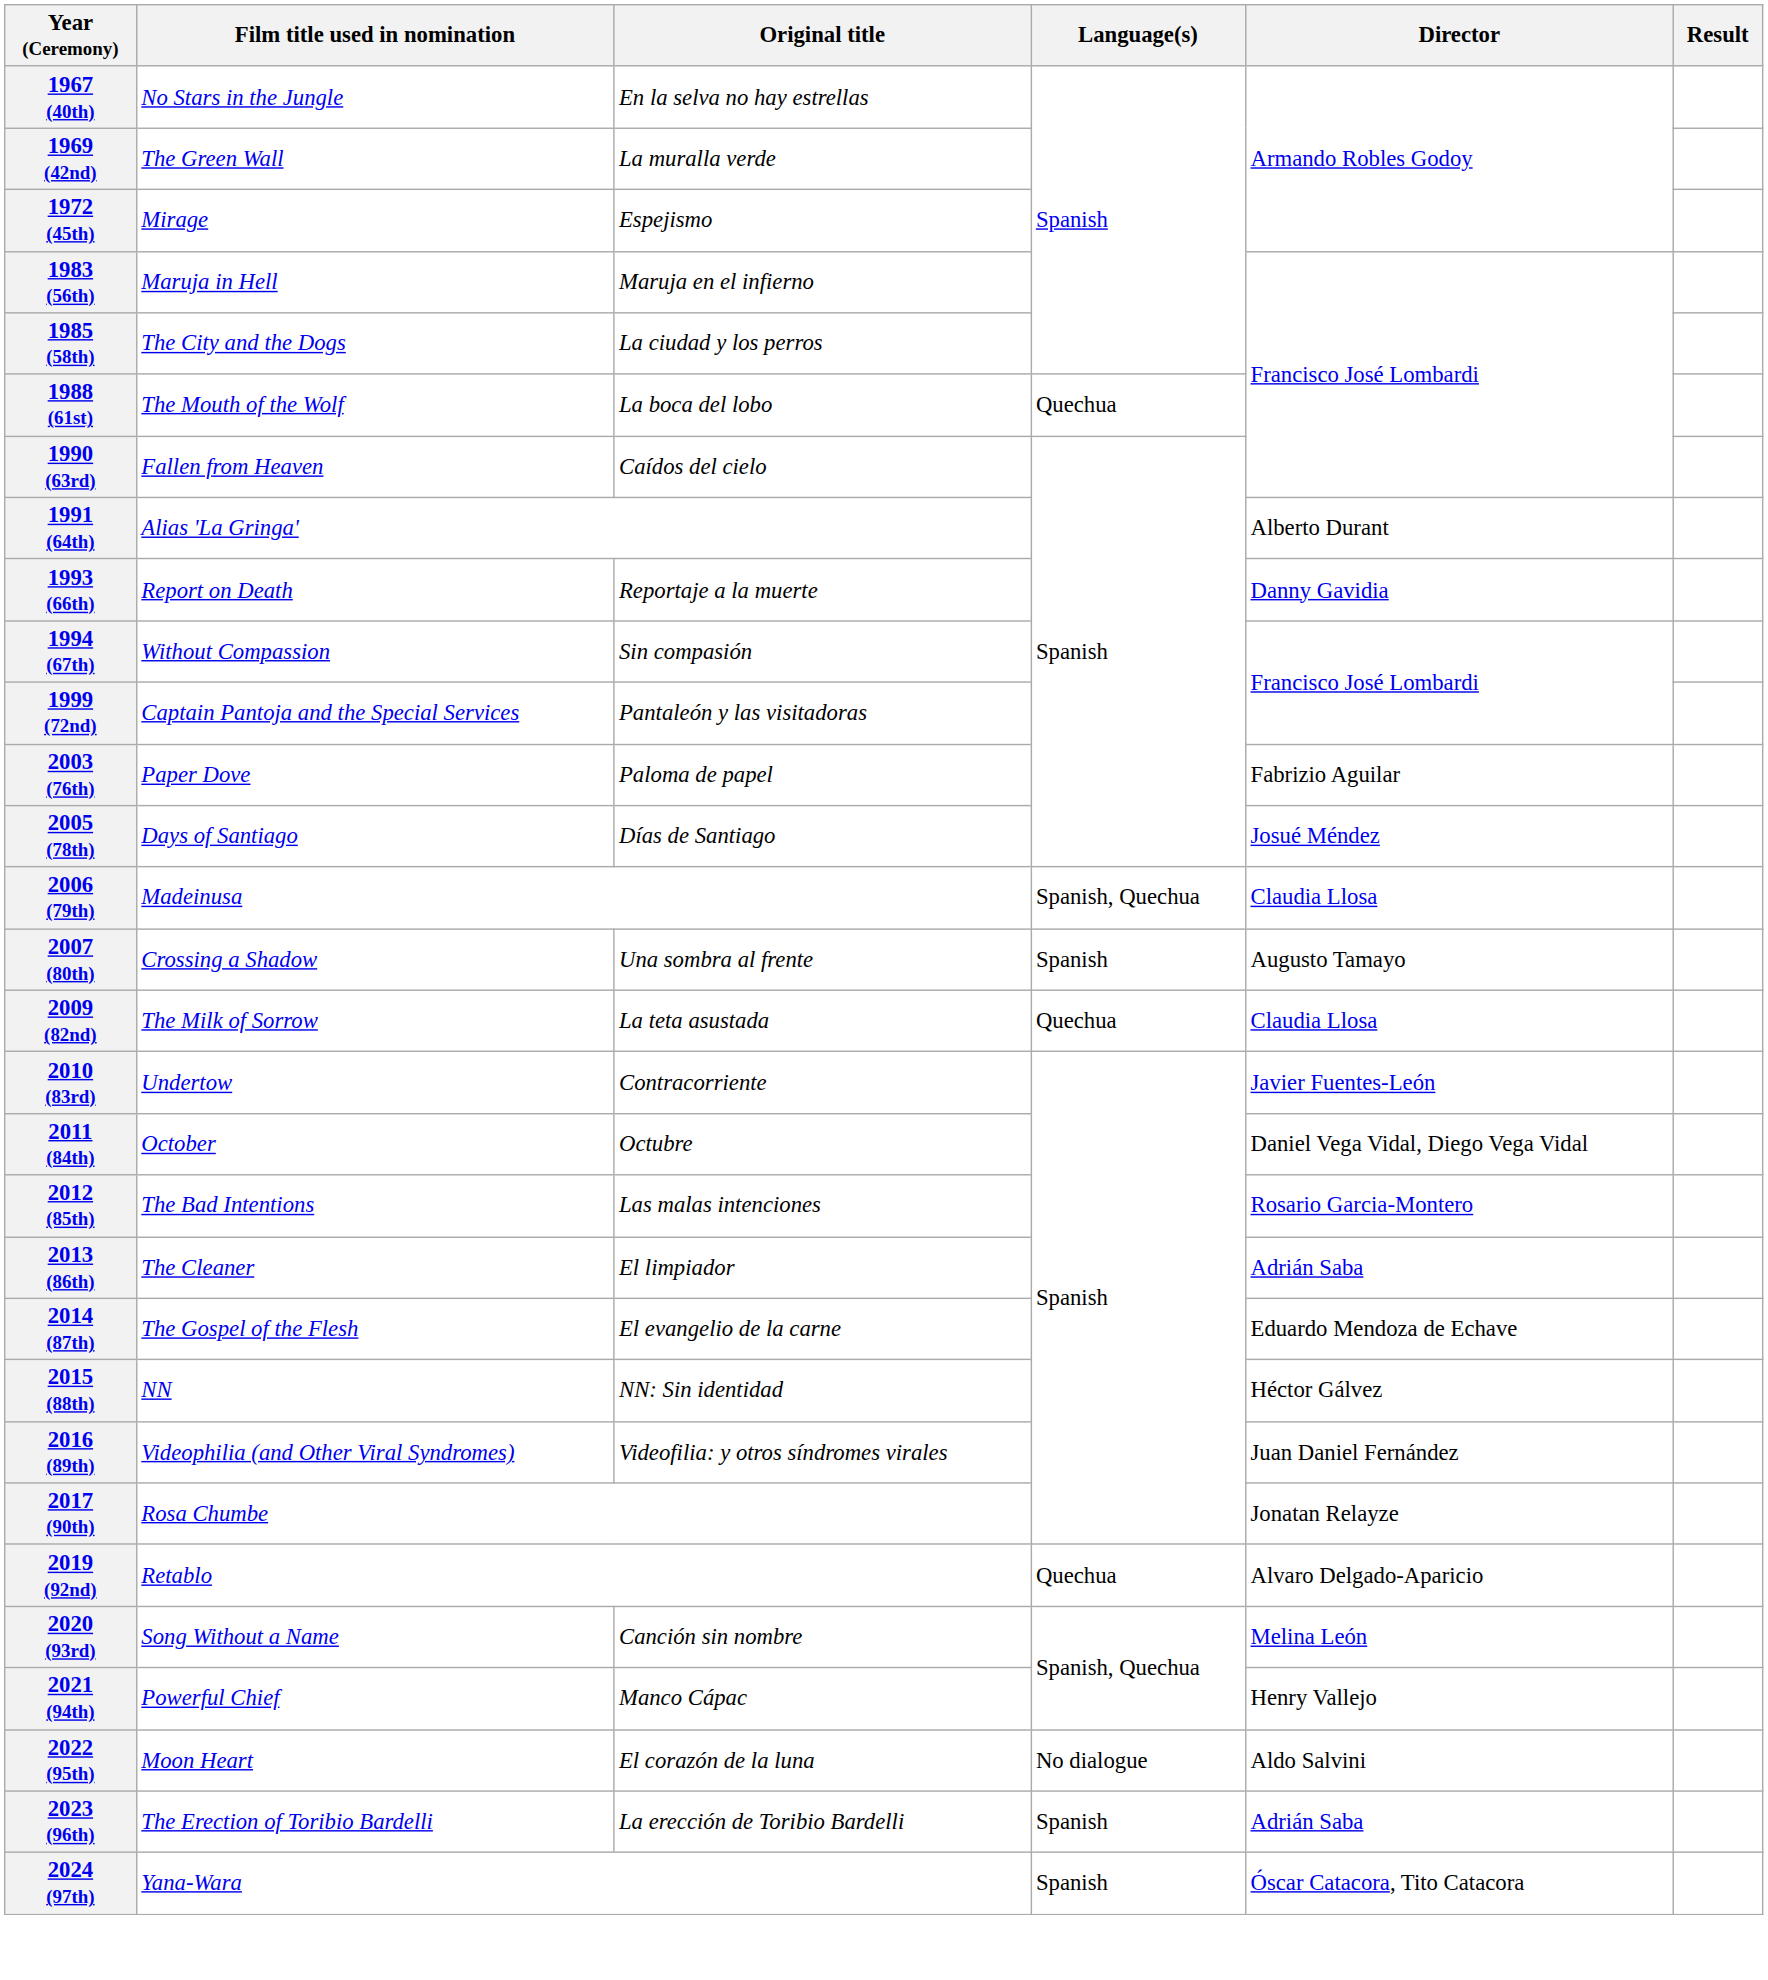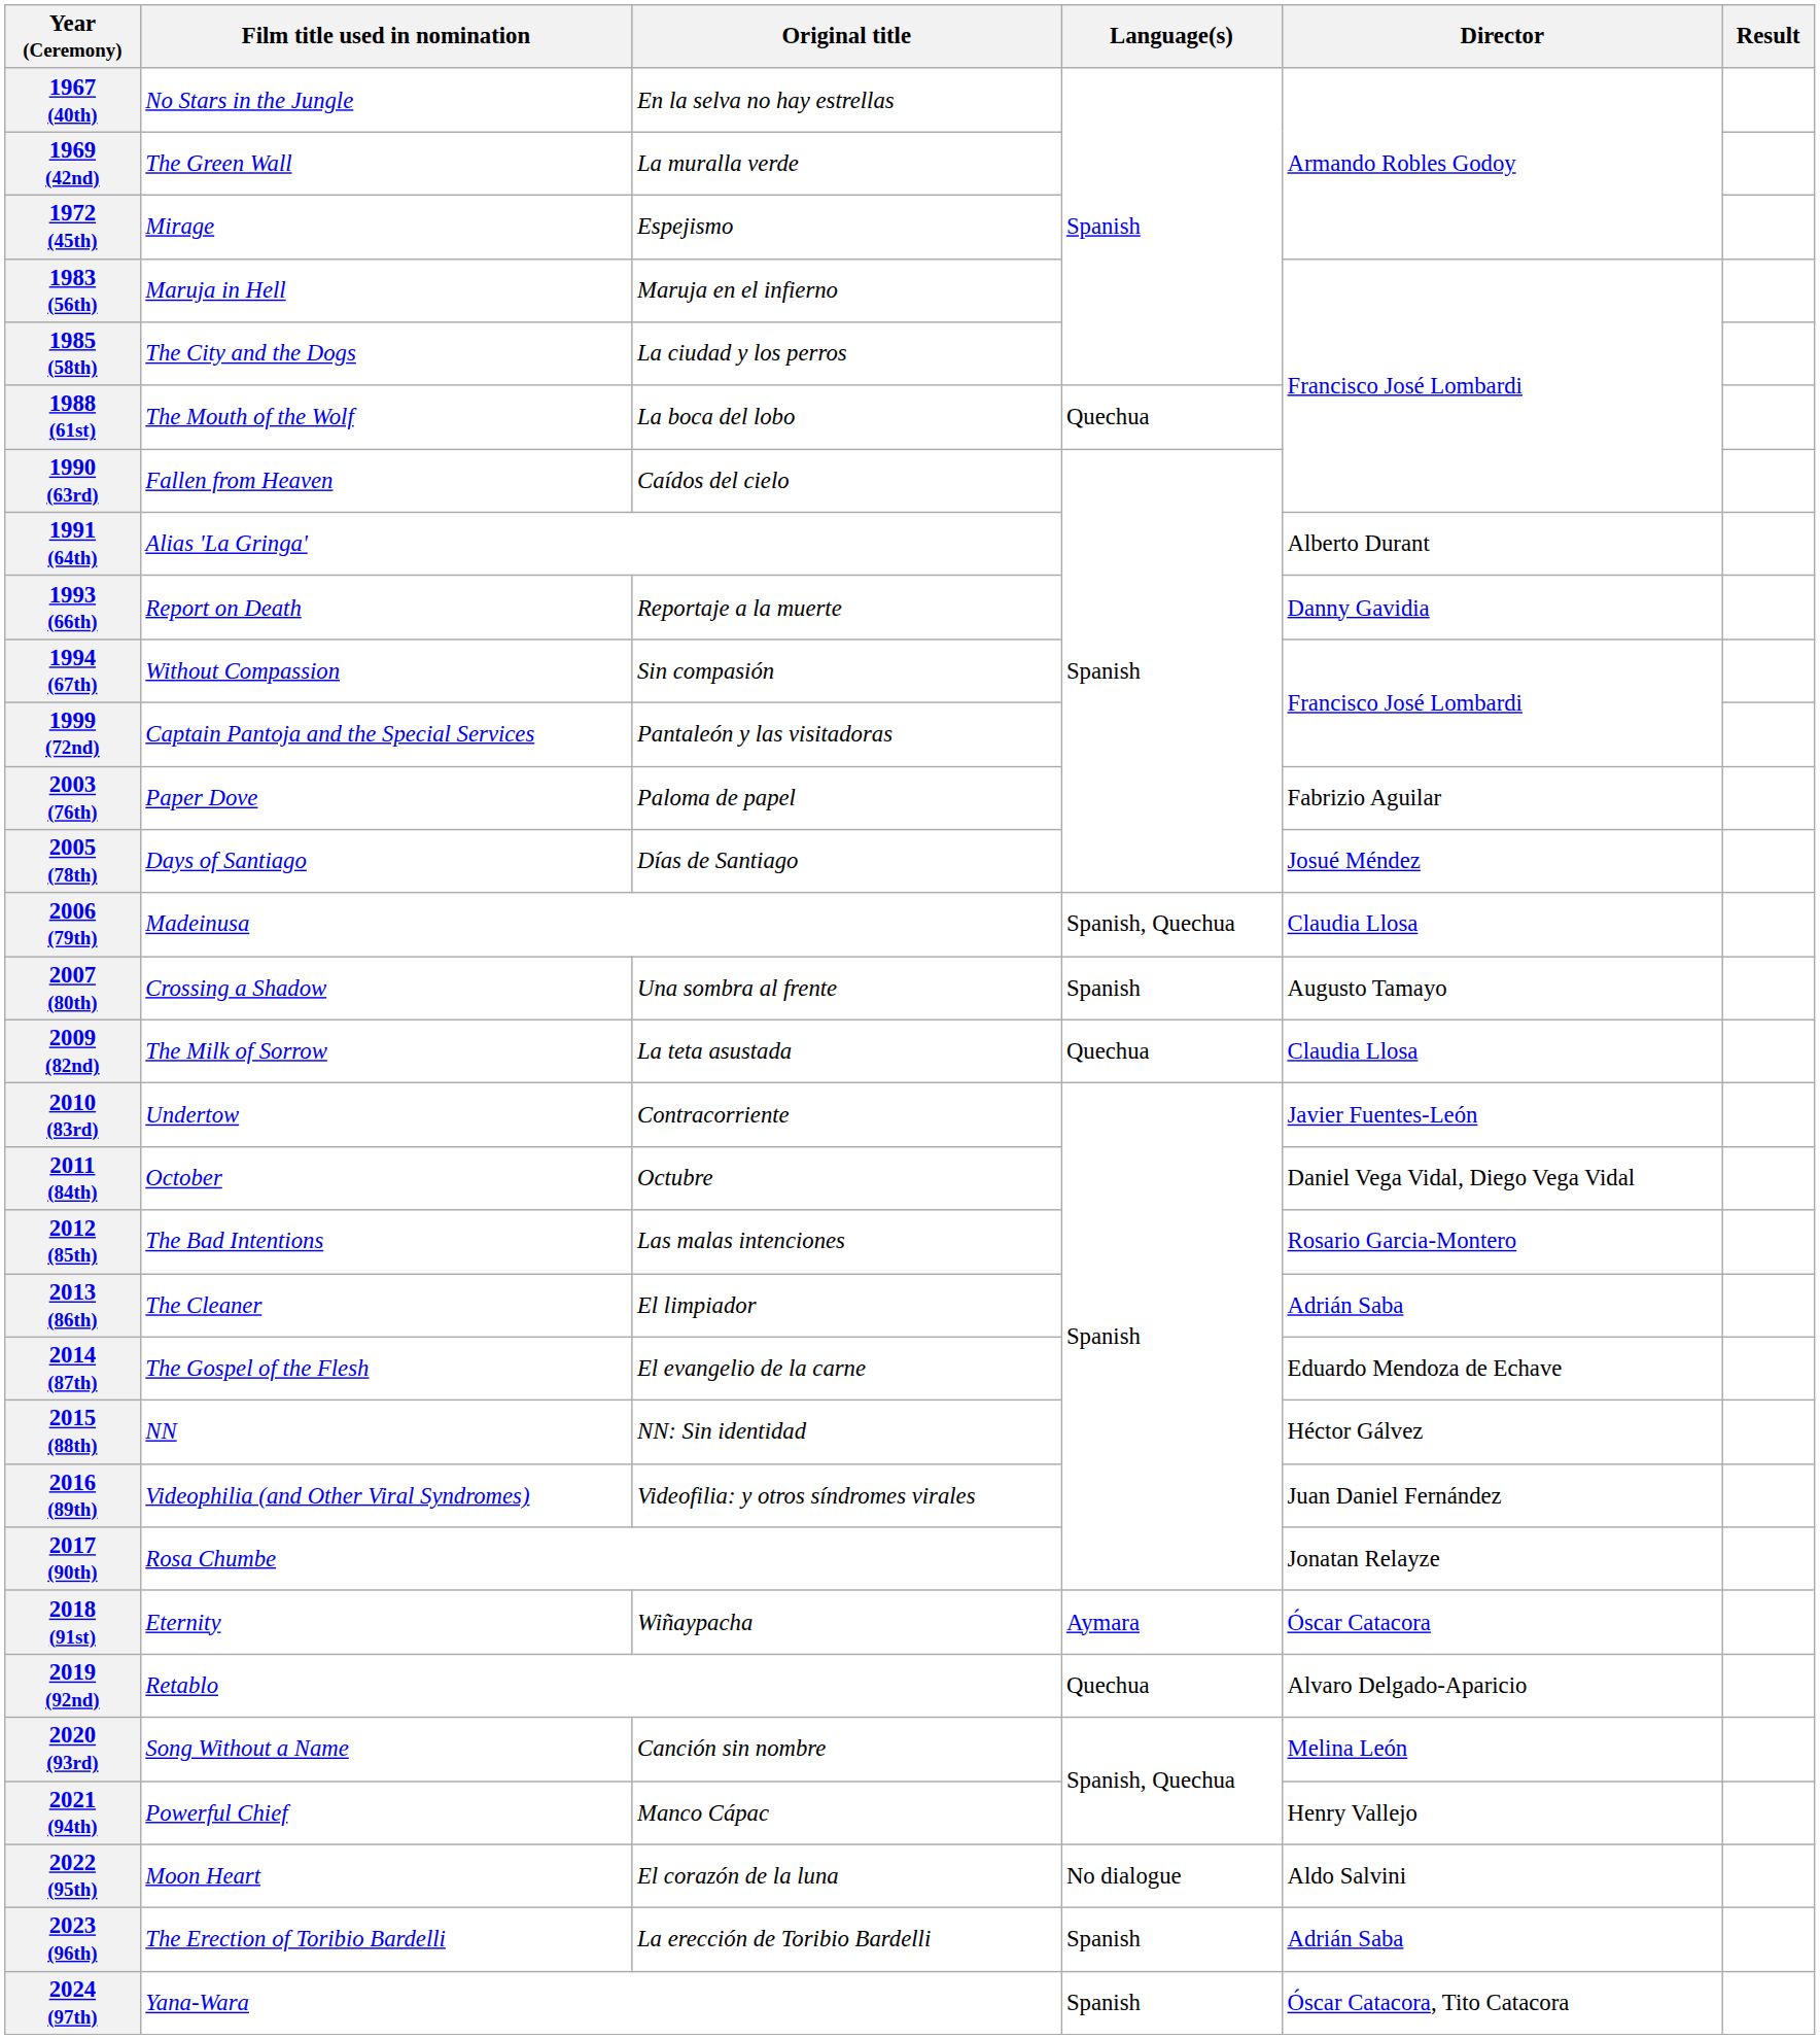 <table class="wikitable sortable" width="98%" style="background:#ffffff;">
 <tr>
 <th>Year<br><small>(Ceremony)</small></th>
 <th>Film title used in nomination</th>
 <th>Original title</th>
 <th>Language(s)</th>
 <th>Director</th>
 <th>Result</th>
 </tr>
 <tr>
 <th align="center"><a href='#'>1967</a><br><small><a href='#'>(40th)</a></small></th>
 <td><em><a href='#'>No Stars in the Jungle</a></em></td>
 <td><em>En la selva no hay estrellas</em></td>
 <td rowspan="5"><a href='#'>Spanish</a></td>
 <td rowspan="3"><a href='#'>Armando Robles Godoy</a></td>
 <td></td>
 </tr>
 <tr>
 <th align="center"><a href='#'>1969</a><br><small><a href='#'>(42nd)</a></small></th>
 <td><em><a href='#'>The Green Wall</a></em></td>
 <td><em>La muralla verde</em></td>
 <td></td>
 </tr>
 <tr>
 <th align="center"><a href='#'>1972</a><br><small><a href='#'>(45th)</a></small></th>
 <td><em><a href='#'>Mirage</a></em></td>
 <td><em>Espejismo</em></td>
 <td></td>
 </tr>
 <tr>
 <th align="center"><a href='#'>1983</a><br><small><a href='#'>(56th)</a></small></th>
 <td><em><a href='#'>Maruja in Hell</a></em></td>
 <td><em>Maruja en el infierno</em></td>
 <td rowspan="4"><a href='#'>Francisco José Lombardi</a></td>
 <td></td>
 </tr>
 <tr>
 <th align="center"><a href='#'>1985</a><br><small><a href='#'>(58th)</a></small></th>
 <td><em><a href='#'>The City and the Dogs</a></em></td>
 <td><em>La ciudad y los perros</em></td>
 <td></td>
 </tr>
 <tr>
 <th align="center"><a href='#'>1988</a><br><small><a href='#'>(61st)</a></small></th>
 <td><em><a href='#'>The Mouth of the Wolf</a></em></td>
 <td><em>La boca del lobo</em></td>
 <td>Quechua</td>
 <td></td>
 </tr>
 <tr>
 <th align="center"><a href='#'>1990</a><br><small><a href='#'>(63rd)</a></small></th>
 <td><em><a href='#'>Fallen from Heaven</a></em></td>
 <td><em>Caídos del cielo</em></td>
 <td rowspan="7">Spanish</td>
 <td></td>
 </tr>
 <tr>
 <th align="center"><a href='#'>1991</a><br><small><a href='#'>(64th)</a></small></th>
 <td colspan="2"><em><a href='#'>Alias 'La Gringa'</a></em></td>
 <td>Alberto Durant</td>
 <td></td>
 </tr>
 <tr>
 <th align="center"><a href='#'>1993</a><br><small><a href='#'>(66th)</a></small></th>
 <td><em><a href='#'>Report on Death</a></em></td>
 <td><em>Reportaje a la muerte</em></td>
 <td><a href='#'>Danny Gavidia</a></td>
 <td></td>
 </tr>
 <tr>
 <th align="center"><a href='#'>1994</a><br><small><a href='#'>(67th)</a></small></th>
 <td><em><a href='#'>Without Compassion</a></em></td>
 <td><em>Sin compasión</em></td>
 <td rowspan="2"><a href='#'>Francisco José Lombardi</a></td>
 <td></td>
 </tr>
 <tr>
 <th align="center"><a href='#'>1999</a><br><small><a href='#'>(72nd)</a></small></th>
 <td><em><a href='#'>Captain Pantoja and the Special Services</a></em></td>
 <td><em>Pantaleón y las visitadoras</em></td>
 <td></td>
 </tr>
 <tr>
 <th align="center"><a href='#'>2003</a><br><small><a href='#'>(76th)</a></small></th>
 <td><em><a href='#'>Paper Dove</a></em></td>
 <td><em>Paloma de papel</em></td>
 <td>Fabrizio Aguilar</td>
 <td></td>
 </tr>
 <tr>
 <th align="center"><a href='#'>2005</a><br><small><a href='#'>(78th)</a></small></th>
 <td><em><a href='#'>Days of Santiago</a></em></td>
 <td><em>Días de Santiago</em></td>
 <td><a href='#'>Josué Méndez</a></td>
 <td></td>
 </tr>
 <tr>
 <th align="center"><a href='#'>2006</a><br><small><a href='#'>(79th)</a></small></th>
 <td colspan="2"><em><a href='#'>Madeinusa</a></em></td>
 <td>Spanish, Quechua</td>
 <td><a href='#'>Claudia Llosa</a></td>
 <td></td>
 </tr>
 <tr>
 <th align="center"><a href='#'>2007</a><br><small><a href='#'>(80th)</a></small></th>
 <td><em><a href='#'>Crossing a Shadow</a></em></td>
 <td><em>Una sombra al frente</em></td>
 <td>Spanish</td>
 <td>Augusto Tamayo</td>
 <td></td>
 </tr>
 <tr>
 <th align="center"><a href='#'>2009</a><br><small><a href='#'>(82nd)</a></small></th>
 <td><em><a href='#'>The Milk of Sorrow</a></em></td>
 <td><em>La teta asustada</em></td>
 <td>Quechua</td>
 <td><a href='#'>Claudia Llosa</a></td>
 <td></td>
 </tr>
 <tr>
 <th align="center"><a href='#'>2010</a><br><small><a href='#'>(83rd)</a></small></th>
 <td><em><a href='#'>Undertow</a></em></td>
 <td><em>Contracorriente</em></td>
 <td rowspan="8">Spanish</td>
 <td><a href='#'>Javier Fuentes-León</a></td>
 <td></td>
 </tr>
 <tr>
 <th align="center"><a href='#'>2011</a><br><small><a href='#'>(84th)</a></small></th>
 <td><em><a href='#'>October</a></em></td>
 <td><em>Octubre</em></td>
 <td>Daniel Vega Vidal, Diego Vega Vidal</td>
 <td></td>
 </tr>
 <tr>
 <th align="center"><a href='#'>2012</a><br><small><a href='#'>(85th)</a></small></th>
 <td><em><a href='#'>The Bad Intentions</a></em></td>
 <td><em>Las malas intenciones</em></td>
 <td><a href='#'>Rosario Garcia-Montero</a></td>
 <td></td>
 </tr>
 <tr>
 <th align="center"><a href='#'>2013</a><br><small><a href='#'>(86th)</a></small></th>
 <td><em><a href='#'>The Cleaner</a></em></td>
 <td><em>El limpiador</em></td>
 <td><a href='#'>Adrián Saba</a></td>
 <td></td>
 </tr>
 <tr>
 <th align="center"><a href='#'>2014</a><br><small><a href='#'>(87th)</a></small></th>
 <td><em><a href='#'>The Gospel of the Flesh</a></em></td>
 <td><em>El evangelio de la carne</em></td>
 <td>Eduardo Mendoza de Echave</td>
 <td></td>
 </tr>
 <tr>
 <th align="center"><a href='#'>2015</a><br><small><a href='#'>(88th)</a></small></th>
 <td><em><a href='#'>NN</a></em></td>
 <td><em>NN: Sin identidad</em></td>
 <td>Héctor Gálvez</td>
 <td></td>
 </tr>
 <tr>
 <th align="center"><a href='#'>2016</a><br><small><a href='#'>(89th)</a></small></th>
 <td><em><a href='#'>Videophilia (and Other Viral Syndromes)</a></em></td>
 <td><em>Videofilia: y otros síndromes virales</em></td>
 <td>Juan Daniel Fernández</td>
 <td></td>
 </tr>
 <tr>
 <th align="center"><a href='#'>2017</a><br><small><a href='#'>(90th)</a></small></th>
 <td colspan="2"><em><a href='#'>Rosa Chumbe</a></em></td>
 <td>Jonatan Relayze</td>
 <td></td>
 </tr>
 <tr>
+<th align="center"><a href='#'>2018</a><br><small><a href='#'>(91st)</a></small></th>
+<td><em><a href='#'>Eternity</a></em></td>
+<td><em>Wiñaypacha</em></td>
+<td><a href='#'>Aymara</a></td>
+<td><a href='#'>Óscar Catacora</a></td>
+<td></td>
+</tr>
+<tr>
 <th align="center"><a href='#'>2019</a><br><small><a href='#'>(92nd)</a></small></th>
 <td colspan="2"><em><a href='#'>Retablo</a></em></td>
 <td>Quechua</td>
 <td>Alvaro Delgado-Aparicio</td>
 <td></td>
 </tr>
 <tr>
 <th align="center"><a href='#'>2020</a><br><small><a href='#'>(93rd)</a></small></th>
 <td><em><a href='#'>Song Without a Name</a></em></td>
 <td><em>Canción sin nombre</em></td>
 <td rowspan="2">Spanish, Quechua</td>
 <td><a href='#'>Melina León</a></td>
 <td></td>
 </tr>
 <tr>
 <th align="center"><a href='#'>2021</a><br><small><a href='#'>(94th)</a></small></th>
 <td><em><a href='#'>Powerful Chief</a></em></td>
 <td><em>Manco Cápac</em></td>
 <td>Henry Vallejo</td>
 <td></td>
 </tr>
 <tr>
 <th align="center"><a href='#'>2022</a><br><small><a href='#'>(95th)</a></small></th>
 <td><em><a href='#'>Moon Heart</a></em></td>
 <td><em>El corazón de la luna</em></td>
 <td>No dialogue</td>
 <td>Aldo Salvini</td>
 <td></td>
 </tr>
 <tr>
 <th align="center"><a href='#'>2023</a><br><small><a href='#'>(96th)</a></small></th>
 <td><em><a href='#'>The Erection of Toribio Bardelli</a></em></td>
 <td><em>La erección de Toribio Bardelli</em></td>
 <td>Spanish</td>
 <td><a href='#'>Adrián Saba</a></td>
 <td></td>
 </tr>
 <tr>
 <th align="center"><a href='#'>2024</a><br><small><a href='#'>(97th)</a></small></th>
 <td colspan="2"><em><a href='#'>Yana-Wara</a></em></td>
 <td>Spanish</td>
 <td><a href='#'>Óscar Catacora</a>, Tito Catacora</td>
 <td></td>
 </tr>
 </table>
